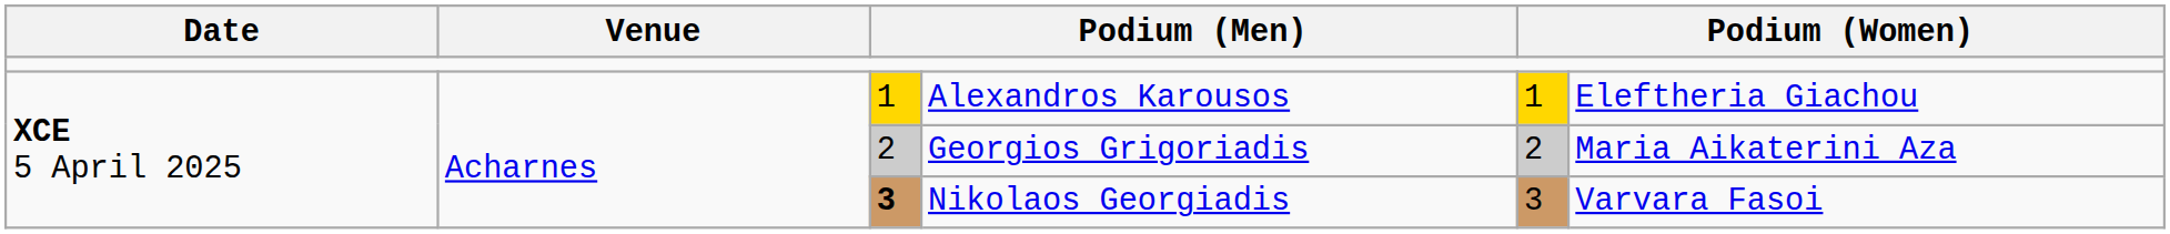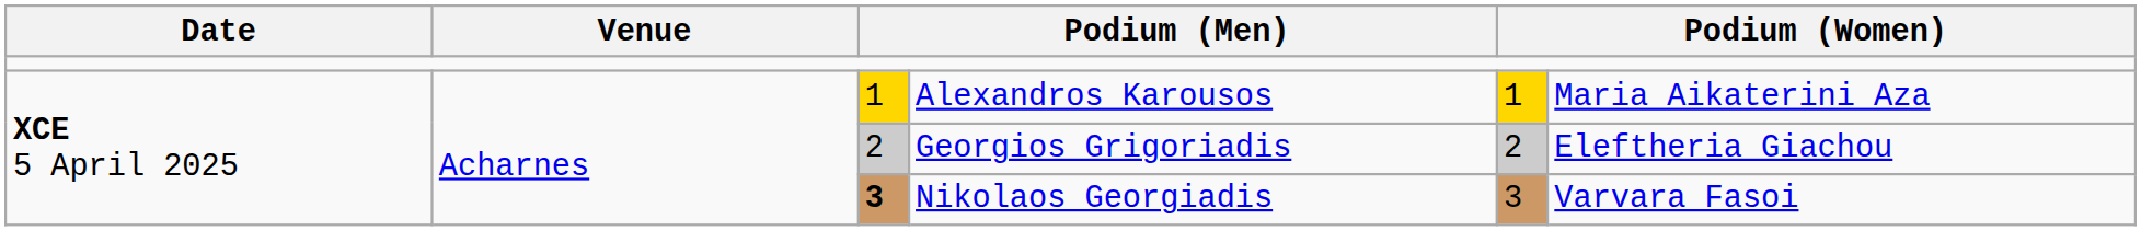 <table class="wikitable" width=70%>
 <tr>
 <th>Date</th>
 <th width=20%>Venue</th>
 <th colspan=2 width=30%>Podium (Men)</th>
 <th colspan=2 width=30%>Podium (Women)</th>
 </tr>
 <tr>
 <td colspan=6></td>
 </tr>
 <tr>
 <td rowspan=3><strong>XCE</strong> <br> 5 April 2025</td>
 <td rowspan=3><br><a href='#'>Acharnes</a></td>
 <td bgcolor=FFD700>1</td>
 <td><a href='#'>Alexandros Karousos</a></td>
 <td bgcolor=FFD700>1</td>
-<td><a href='#'>Eleftheria Giachou</a></td>
+<td><a href='#'>Maria Aikaterini Aza</a></td>
 </tr>
 <tr>
 <td bgcolor=CCCCCC>2</td>
 <td><a href='#'>Georgios Grigoriadis</a></td>
 <td bgcolor=CCCCCC>2</td>
-<td><a href='#'>Maria Aikaterini Aza</a></td>
+<td><a href='#'>Eleftheria Giachou</a></td>
 </tr>
 <tr>
 <td bgcolor=CC9966><strong>3</strong></td>
 <td><a href='#'>Nikolaos Georgiadis</a></td>
 <td bgcolor=CC9966>3</td>
 <td><a href='#'>Varvara Fasoi</a></td>
 </tr>
 </table>
